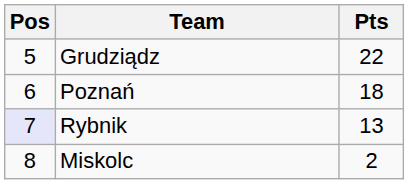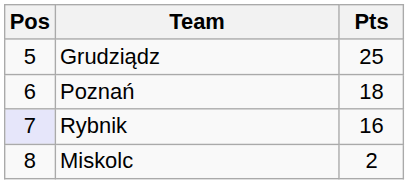 <table class="wikitable" style="font-size: 100%">
 <tr>
 <th width=20>Pos</th>
 <th width=200>Team</th>
 <th width=40>Pts</th>
 </tr>
 <tr align=center>
 <td>5</td>
 <td align="left">Grudziądz</td>
-<td>22</td>
+<td>25</td>
 </tr>
 <tr align=center>
 <td>6</td>
 <td align="left">Poznań</td>
 <td>18</td>
 </tr>
 <tr align=center>
 <td style="background: lavender;">7</td>
 <td align="left">Rybnik</td>
-<td>13</td>
+<td>16</td>
 </tr>
 <tr align=center>
 <td>8</td>
 <td align="left">Miskolc</td>
 <td>2</td>
 </tr>
 </table>
